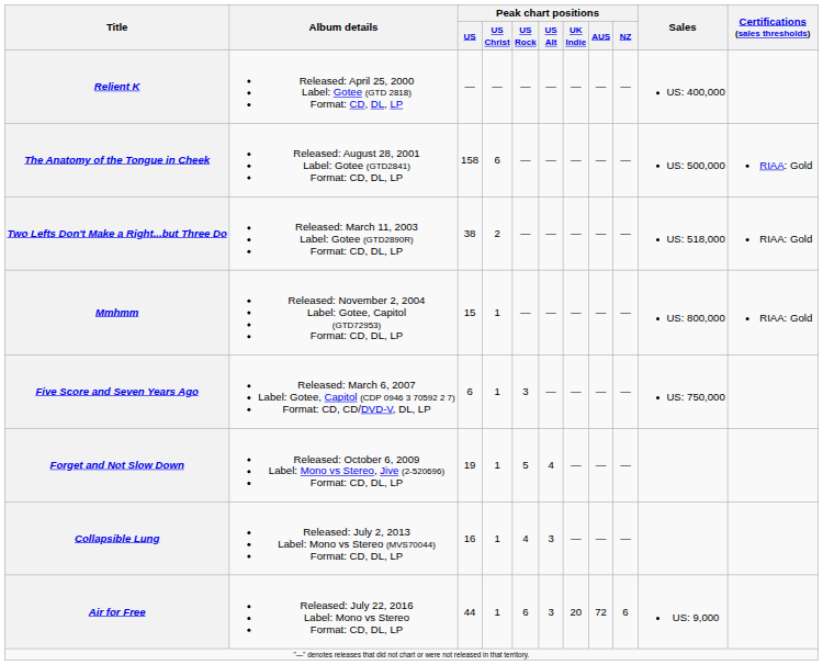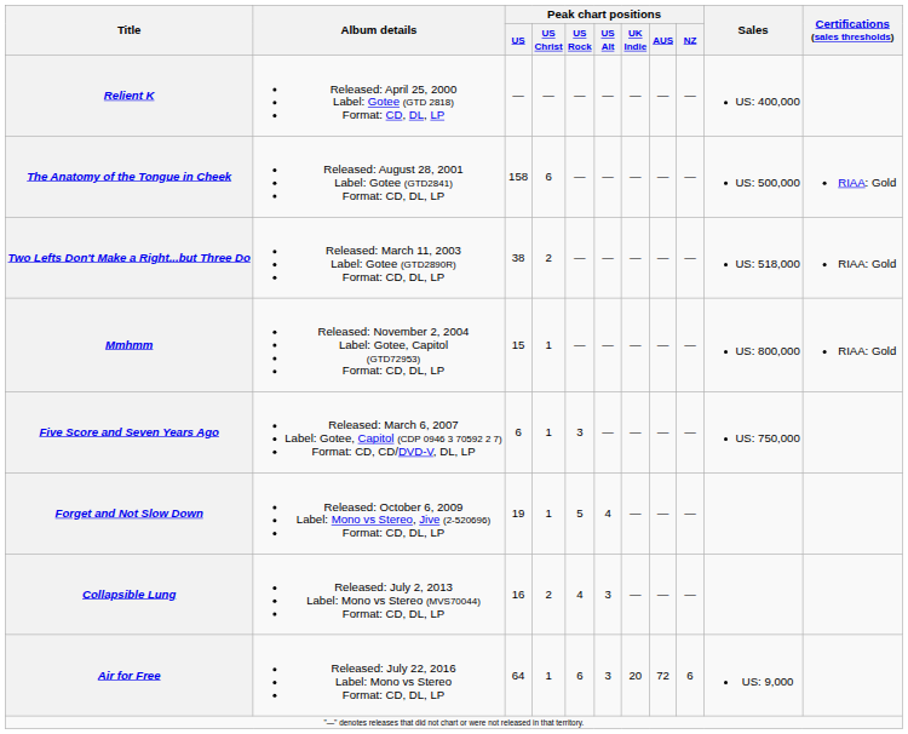 <table class="wikitable plainrowheaders" style="text-align:center;">
 <tr>
 <th scope="col" rowspan="2">Title</th>
 <th scope="col" rowspan="2">Album details</th>
 <th colspan="7" scope="col">Peak chart positions</th>
 <th rowspan="2">Sales</th>
 <th rowspan="2" width="130"><a href='#'>Certifications</a><br><small>(<a href='#'>sales thresholds</a>)</small></th>
 </tr>
 <tr>
 <th style="width:30px;"><small><a href='#'>US</a><br></small></th>
 <th style="width:30px;"><small><a href='#'>US<br>Christ</a><br></small></th>
 <th style="width:30px;"><small><a href='#'>US<br>Rock</a><br></small></th>
 <th style="width:30px;"><small><a href='#'>US<br>Alt</a><br></small></th>
 <th style="width:30px;"><small><a href='#'>UK<br>Indie</a><br></small></th>
 <th style="width:30px;"><small><a href='#'>AUS</a></small><br></th>
 <th style="width:30px;"><small><a href='#'>NZ</a></small><br></th>
 </tr>
 <tr>
 <th scope="row"><em><a href='#'>Relient K</a></em></th>
 <td><br><ul><li>Released: April 25, 2000</li><li>Label: <a href='#'>Gotee</a> <small>(GTD 2818)</small></li><li>Format: <a href='#'>CD</a>, <a href='#'>DL</a>, <a href='#'>LP</a></li></ul></td>
 <td>—</td>
 <td>—</td>
 <td>—</td>
 <td>—</td>
 <td>—</td>
 <td>—</td>
 <td>—</td>
 <td><br><ul><li>US: 400,000</li></ul></td>
 <td></td>
 </tr>
 <tr>
 <th scope="row"><em><a href='#'>The Anatomy of the Tongue in Cheek</a></em></th>
 <td><br><ul><li>Released: August 28, 2001</li><li>Label: Gotee <small>(GTD2841)</small></li><li>Format: CD, DL, LP</li></ul></td>
 <td>158</td>
 <td>6</td>
 <td>—</td>
 <td>—</td>
 <td>—</td>
 <td>—</td>
 <td>—</td>
 <td><br><ul><li>US: 500,000</li></ul></td>
 <td><br><ul><li><a href='#'>RIAA</a>: Gold</li></ul></td>
 </tr>
 <tr>
 <th scope="row"><em><a href='#'>Two Lefts Don't Make a Right...but Three Do</a></em></th>
 <td><br><ul><li>Released: March 11, 2003</li><li>Label: Gotee <small>(GTD2890R)</small></li><li>Format: CD, DL, LP</li></ul></td>
 <td>38</td>
 <td>2</td>
 <td>—</td>
 <td>—</td>
 <td>—</td>
 <td>—</td>
 <td>—</td>
 <td><br><ul><li>US: 518,000</li></ul></td>
 <td><br><ul><li>RIAA: Gold</li></ul></td>
 </tr>
 <tr>
 <th scope="row"><em><a href='#'>Mmhmm</a></em></th>
 <td><br><ul><li>Released: November 2, 2004</li><li>Label: Gotee, Capitol</li><li><small>(GTD72953)</small></li><li>Format: CD, DL, LP</li></ul></td>
 <td>15</td>
 <td>1</td>
 <td>—</td>
 <td>—</td>
 <td>—</td>
 <td>—</td>
 <td>—</td>
 <td><br><ul><li>US: 800,000</li></ul></td>
 <td><br><ul><li>RIAA: Gold</li></ul></td>
 </tr>
 <tr>
 <th scope="row"><em><a href='#'>Five Score and Seven Years Ago</a></em></th>
 <td><br><ul><li>Released: March 6, 2007</li><li>Label: Gotee, <a href='#'>Capitol</a> <small>(CDP 0946 3 70592 2 7)</small></li><li>Format: CD, CD/<a href='#'>DVD-V</a>, DL, LP</li></ul></td>
 <td>6</td>
 <td>1</td>
 <td>3</td>
 <td>—</td>
 <td>—</td>
 <td>—</td>
 <td>—</td>
 <td><br><ul><li>US: 750,000</li></ul></td>
 <td></td>
 </tr>
 <tr>
 <th scope="row"><em><a href='#'>Forget and Not Slow Down</a></em></th>
 <td><br><ul><li>Released: October 6, 2009</li><li>Label: <a href='#'>Mono vs Stereo</a>, <a href='#'>Jive</a> <small>(2-520696)</small></li><li>Format: CD, DL, LP</li></ul></td>
 <td>19</td>
 <td>1</td>
 <td>5</td>
 <td>4</td>
 <td>—</td>
 <td>—</td>
 <td>—</td>
 <td></td>
 <td></td>
 </tr>
 <tr>
 <th scope="row"><em><a href='#'>Collapsible Lung</a></em></th>
 <td><br><ul><li>Released: July 2, 2013</li><li>Label: Mono vs Stereo <small>(MVS70044)</small></li><li>Format: CD, DL, LP</li></ul></td>
 <td>16</td>
-<td>1</td>
+<td>2</td>
 <td>4</td>
 <td>3</td>
 <td>—</td>
 <td>—</td>
 <td>—</td>
 <td></td>
 <td></td>
 </tr>
 <tr>
 <th scope="row"><em><a href='#'>Air for Free</a></em></th>
 <td><br><ul><li>Released: July 22, 2016</li><li>Label: Mono vs Stereo</li><li>Format: CD, DL, LP</li></ul></td>
-<td>44</td>
+<td>64</td>
 <td>1</td>
 <td>6</td>
 <td>3</td>
 <td>20</td>
 <td>72</td>
 <td>6</td>
 <td><br><ul><li>US: 9,000</li></ul></td>
 <td></td>
 </tr>
 <tr>
 <td colspan="12" align="center" style="font-size: 8pt">"—" denotes releases that did not chart or were not released in that territory.</td>
 </tr>
 </table>
